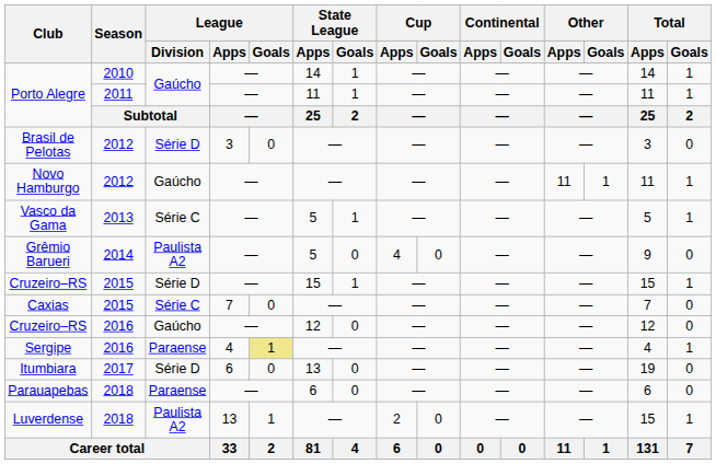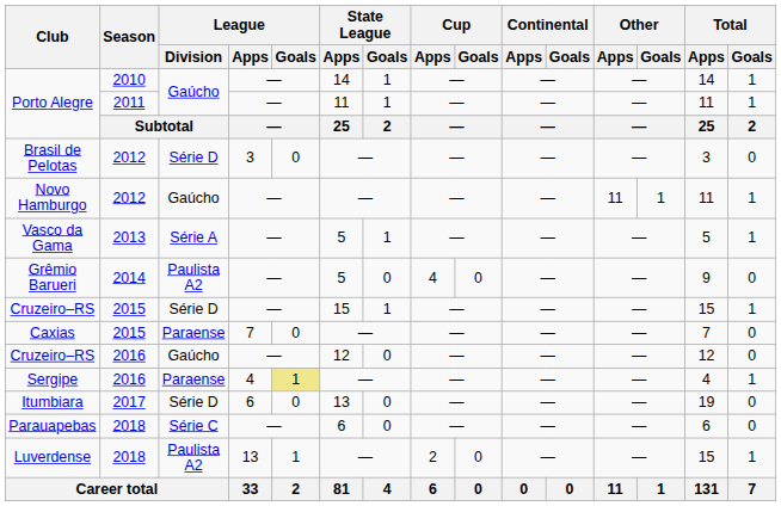 <table class="wikitable" style="text-align: center;">
 <tr>
 <th rowspan="2">Club</th>
 <th rowspan="2">Season</th>
 <th colspan="3">League</th>
 <th colspan="2">State League</th>
 <th colspan="2">Cup</th>
 <th colspan="2">Continental</th>
 <th colspan="2">Other</th>
 <th colspan="2">Total</th>
 </tr>
 <tr>
 <th>Division</th>
 <th>Apps</th>
 <th>Goals</th>
 <th>Apps</th>
 <th>Goals</th>
 <th>Apps</th>
 <th>Goals</th>
 <th>Apps</th>
 <th>Goals</th>
 <th>Apps</th>
 <th>Goals</th>
 <th>Apps</th>
 <th>Goals</th>
 </tr>
 <tr>
 <td rowspan=3 align="center"><a href='#'>Porto Alegre</a></td>
 <td><a href='#'>2010</a></td>
 <td rowspan=2><a href='#'>Gaúcho</a></td>
 <td colspan="2">—</td>
 <td>14</td>
 <td>1</td>
 <td colspan="2">—</td>
 <td colspan="2">—</td>
 <td colspan="2">—</td>
 <td>14</td>
 <td>1</td>
 </tr>
 <tr>
 <td><a href='#'>2011</a></td>
 <td colspan="2">—</td>
 <td>11</td>
 <td>1</td>
 <td colspan="2">—</td>
 <td colspan="2">—</td>
 <td colspan="2">—</td>
 <td>11</td>
 <td>1</td>
 </tr>
 <tr>
 <th colspan="2">Subtotal</th>
 <th colspan="2">—</th>
 <th>25</th>
 <th>2</th>
 <th colspan="2">—</th>
 <th colspan="2">—</th>
 <th colspan="2">—</th>
 <th>25</th>
 <th>2</th>
 </tr>
 <tr>
 <td valign="center"><a href='#'>Brasil de Pelotas</a></td>
 <td><a href='#'>2012</a></td>
 <td><a href='#'>Série D</a></td>
 <td>3</td>
 <td>0</td>
 <td colspan="2">—</td>
 <td colspan="2">—</td>
 <td colspan="2">—</td>
 <td colspan="2">—</td>
 <td>3</td>
 <td>0</td>
 </tr>
 <tr>
 <td valign="center"><a href='#'>Novo Hamburgo</a></td>
 <td><a href='#'>2012</a></td>
 <td>Gaúcho</td>
 <td colspan="2">—</td>
 <td colspan="2">—</td>
 <td colspan="2">—</td>
 <td colspan="2">—</td>
 <td>11</td>
 <td>1</td>
 <td>11</td>
 <td>1</td>
 </tr>
 <tr>
 <td valign="center"><a href='#'>Vasco da Gama</a></td>
 <td><a href='#'>2013</a></td>
-<td>Série C</td>
+<td><a href='#'>Série A</a></td>
 <td colspan="2">—</td>
 <td>5</td>
 <td>1</td>
 <td colspan="2">—</td>
 <td colspan="2">—</td>
 <td colspan="2">—</td>
 <td>5</td>
 <td>1</td>
 </tr>
 <tr>
 <td valign="center"><a href='#'>Grêmio Barueri</a></td>
 <td><a href='#'>2014</a></td>
 <td><a href='#'>Paulista A2</a></td>
 <td colspan="2">—</td>
 <td>5</td>
 <td>0</td>
 <td>4</td>
 <td>0</td>
 <td colspan="2">—</td>
 <td colspan="2">—</td>
 <td>9</td>
 <td>0</td>
 </tr>
 <tr>
 <td valign="center"><a href='#'>Cruzeiro–RS</a></td>
 <td><a href='#'>2015</a></td>
 <td>Série D</td>
 <td colspan="2">—</td>
 <td>15</td>
 <td>1</td>
 <td colspan="2">—</td>
 <td colspan="2">—</td>
 <td colspan="2">—</td>
 <td>15</td>
 <td>1</td>
 </tr>
 <tr>
 <td valign="center"><a href='#'>Caxias</a></td>
 <td><a href='#'>2015</a></td>
-<td><a href='#'>Série C</a></td>
+<td><a href='#'>Paraense</a></td>
 <td>7</td>
 <td>0</td>
 <td colspan="2">—</td>
 <td colspan="2">—</td>
 <td colspan="2">—</td>
 <td colspan="2">—</td>
 <td>7</td>
 <td>0</td>
 </tr>
 <tr>
 <td valign="center"><a href='#'>Cruzeiro–RS</a></td>
 <td><a href='#'>2016</a></td>
 <td>Gaúcho</td>
 <td colspan="2">—</td>
 <td>12</td>
 <td>0</td>
 <td colspan="2">—</td>
 <td colspan="2">—</td>
 <td colspan="2">—</td>
 <td>12</td>
 <td>0</td>
 </tr>
 <tr>
 <td valign="center"><a href='#'>Sergipe</a></td>
 <td><a href='#'>2016</a></td>
 <td><a href='#'>Paraense</a></td>
 <td>4</td>
 <td style="background: khaki;">1</td>
 <td colspan="2">—</td>
 <td colspan="2">—</td>
 <td colspan="2">—</td>
 <td colspan="2">—</td>
 <td>4</td>
 <td>1</td>
 </tr>
 <tr>
 <td valign="center"><a href='#'>Itumbiara</a></td>
 <td><a href='#'>2017</a></td>
 <td>Série D</td>
 <td>6</td>
 <td>0</td>
 <td>13</td>
 <td>0</td>
 <td colspan="2">—</td>
 <td colspan="2">—</td>
 <td colspan="2">—</td>
 <td>19</td>
 <td>0</td>
 </tr>
 <tr>
 <td valign="center"><a href='#'>Parauapebas</a></td>
 <td><a href='#'>2018</a></td>
-<td><a href='#'>Paraense</a></td>
+<td><a href='#'>Série C</a></td>
 <td colspan="2">—</td>
 <td>6</td>
 <td>0</td>
 <td colspan="2">—</td>
 <td colspan="2">—</td>
 <td colspan="2">—</td>
 <td>6</td>
 <td>0</td>
 </tr>
 <tr>
 <td valign="center"><a href='#'>Luverdense</a></td>
 <td><a href='#'>2018</a></td>
 <td><a href='#'>Paulista A2</a></td>
 <td>13</td>
 <td>1</td>
 <td colspan="2">—</td>
 <td>2</td>
 <td>0</td>
 <td colspan="2">—</td>
 <td colspan="2">—</td>
 <td>15</td>
 <td>1</td>
 </tr>
 <tr>
 <th colspan="3"><strong>Career total</strong></th>
 <th>33</th>
 <th>2</th>
 <th>81</th>
 <th>4</th>
 <th>6</th>
 <th>0</th>
 <th>0</th>
 <th>0</th>
 <th>11</th>
 <th>1</th>
 <th>131</th>
 <th>7</th>
 </tr>
 </table>
